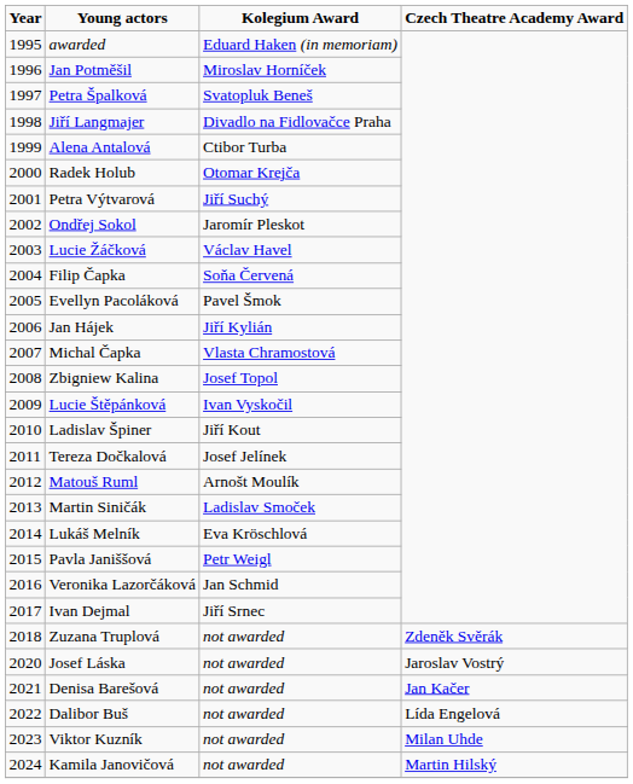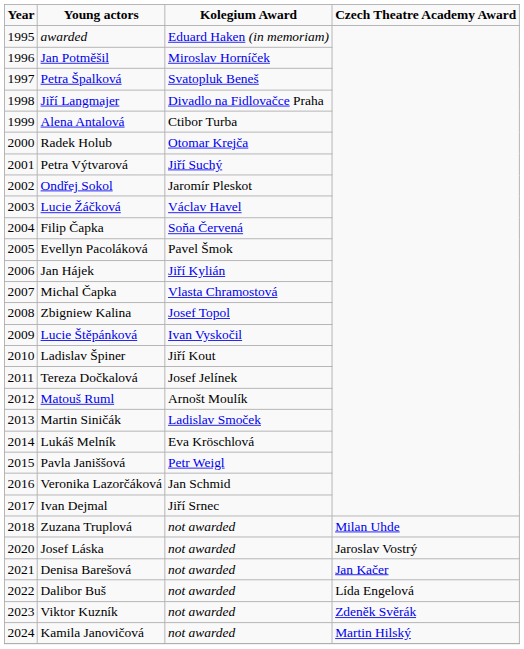 <table class="wikitable">
 <tr>
 <td align = "center"><strong>Year</strong></td>
 <td align = "center"><strong>Young actors</strong></td>
 <td align = "center"><strong>Kolegium Award</strong></td>
 <td align = "center"><strong>Czech Theatre Academy Award</strong></td>
 </tr>
 <tr>
 <td>1995</td>
 <td><em>awarded</em></td>
 <td><a href='#'>Eduard Haken</a> <em>(in memoriam)</em></td>
 </tr>
 <tr>
 <td>1996</td>
 <td><a href='#'>Jan Potměšil</a></td>
 <td><a href='#'>Miroslav Horníček</a></td>
 </tr>
 <tr>
 <td>1997</td>
 <td><a href='#'>Petra Špalková</a></td>
 <td><a href='#'>Svatopluk Beneš</a></td>
 </tr>
 <tr>
 <td>1998</td>
 <td><a href='#'>Jiří Langmajer</a></td>
 <td><a href='#'>Divadlo na Fidlovačce</a> Praha</td>
 </tr>
 <tr>
 <td>1999</td>
 <td><a href='#'>Alena Antalová</a></td>
 <td>Ctibor Turba</td>
 </tr>
 <tr>
 <td>2000</td>
 <td>Radek Holub</td>
 <td><a href='#'>Otomar Krejča</a></td>
 </tr>
 <tr>
 <td>2001</td>
 <td>Petra Výtvarová</td>
 <td><a href='#'>Jiří Suchý</a></td>
 </tr>
 <tr>
 <td>2002</td>
 <td><a href='#'>Ondřej Sokol</a></td>
 <td>Jaromír Pleskot</td>
 </tr>
 <tr>
 <td>2003</td>
 <td><a href='#'>Lucie Žáčková</a></td>
 <td><a href='#'>Václav Havel</a></td>
 </tr>
 <tr>
 <td>2004</td>
 <td>Filip Čapka</td>
 <td><a href='#'>Soňa Červená</a></td>
 </tr>
 <tr>
 <td>2005</td>
 <td>Evellyn Pacoláková</td>
 <td>Pavel Šmok</td>
 </tr>
 <tr>
 <td>2006</td>
 <td>Jan Hájek</td>
 <td><a href='#'>Jiří Kylián</a></td>
 </tr>
 <tr>
 <td>2007</td>
 <td>Michal Čapka</td>
 <td><a href='#'>Vlasta Chramostová</a></td>
 </tr>
 <tr>
 <td>2008</td>
 <td>Zbigniew Kalina</td>
 <td><a href='#'>Josef Topol</a></td>
 </tr>
 <tr>
 <td>2009</td>
 <td><a href='#'>Lucie Štěpánková</a></td>
 <td><a href='#'>Ivan Vyskočil</a></td>
 </tr>
 <tr>
 <td>2010</td>
 <td>Ladislav Špiner</td>
 <td>Jiří Kout</td>
 </tr>
 <tr>
 <td>2011</td>
 <td>Tereza Dočkalová</td>
 <td>Josef Jelínek</td>
 </tr>
 <tr>
 <td>2012</td>
 <td><a href='#'>Matouš Ruml</a></td>
 <td>Arnošt Moulík</td>
 </tr>
 <tr>
 <td>2013</td>
 <td>Martin Siničák</td>
 <td><a href='#'>Ladislav Smoček</a></td>
 </tr>
 <tr>
 <td>2014</td>
 <td>Lukáš Melník</td>
 <td>Eva Kröschlová</td>
 </tr>
 <tr>
 <td>2015</td>
 <td>Pavla Janiššová</td>
 <td><a href='#'>Petr Weigl</a></td>
 </tr>
 <tr>
 <td>2016</td>
 <td>Veronika Lazorčáková</td>
 <td>Jan Schmid</td>
 </tr>
 <tr>
 <td>2017</td>
 <td>Ivan Dejmal</td>
 <td>Jiří Srnec</td>
 </tr>
 <tr>
 <td>2018</td>
 <td>Zuzana Truplová</td>
 <td><em>not awarded</em></td>
-<td><a href='#'>Zdeněk Svěrák</a></td>
+<td><a href='#'>Milan Uhde</a></td>
 </tr>
 <tr>
 <td>2020</td>
 <td>Josef Láska</td>
 <td><em>not awarded</em></td>
 <td>Jaroslav Vostrý</td>
 </tr>
 <tr>
 <td>2021</td>
 <td>Denisa Barešová</td>
 <td><em>not awarded</em></td>
 <td><a href='#'>Jan Kačer</a></td>
 </tr>
 <tr>
 <td>2022</td>
 <td>Dalibor Buš</td>
 <td><em>not awarded</em></td>
 <td>Lída Engelová</td>
 </tr>
 <tr>
 <td>2023</td>
 <td>Viktor Kuzník</td>
 <td><em>not awarded</em></td>
-<td><a href='#'>Milan Uhde</a></td>
+<td><a href='#'>Zdeněk Svěrák</a></td>
 </tr>
 <tr>
 <td>2024</td>
 <td>Kamila Janovičová</td>
 <td><em>not awarded</em></td>
 <td><a href='#'>Martin Hilský</a></td>
 </tr>
 <tr>
 </tr>
 </table>
